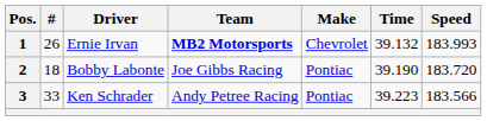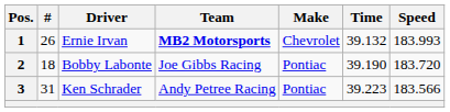 <table class="wikitable" style="font-size:95%">
 <tr>
 <th>Pos.</th>
 <th>#</th>
 <th>Driver</th>
 <th>Team</th>
 <th>Make</th>
 <th>Time</th>
 <th>Speed</th>
 </tr>
 <tr>
 <th>1</th>
 <td>26</td>
 <td><a href='#'>Ernie Irvan</a></td>
 <td><strong><a href='#'>MB2 Motorsports</a></strong></td>
 <td><a href='#'>Chevrolet</a></td>
 <td>39.132</td>
 <td>183.993</td>
 </tr>
 <tr>
 <th>2</th>
 <td>18</td>
 <td><a href='#'>Bobby Labonte</a></td>
 <td><a href='#'>Joe Gibbs Racing</a></td>
 <td><a href='#'>Pontiac</a></td>
 <td>39.190</td>
 <td>183.720</td>
 </tr>
 <tr>
 <th>3</th>
-<td>33</td>
+<td>31</td>
 <td><a href='#'>Ken Schrader</a></td>
 <td><a href='#'>Andy Petree Racing</a></td>
 <td><a href='#'>Pontiac</a></td>
 <td>39.223</td>
 <td>183.566</td>
 </tr>
 <tr>
 <th colspan="7"></th>
 </tr>
 </table>
